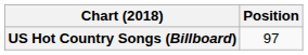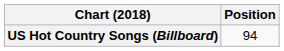 <table class="wikitable plainrowheaders" style="text-align:center">
 <tr>
 <th>Chart (2018)</th>
 <th>Position</th>
 </tr>
 <tr>
 <th scope="row">US Hot Country Songs (<em>Billboard</em>)</th>
-<td>97</td>
+<td>94</td>
 </tr>
 </table>
